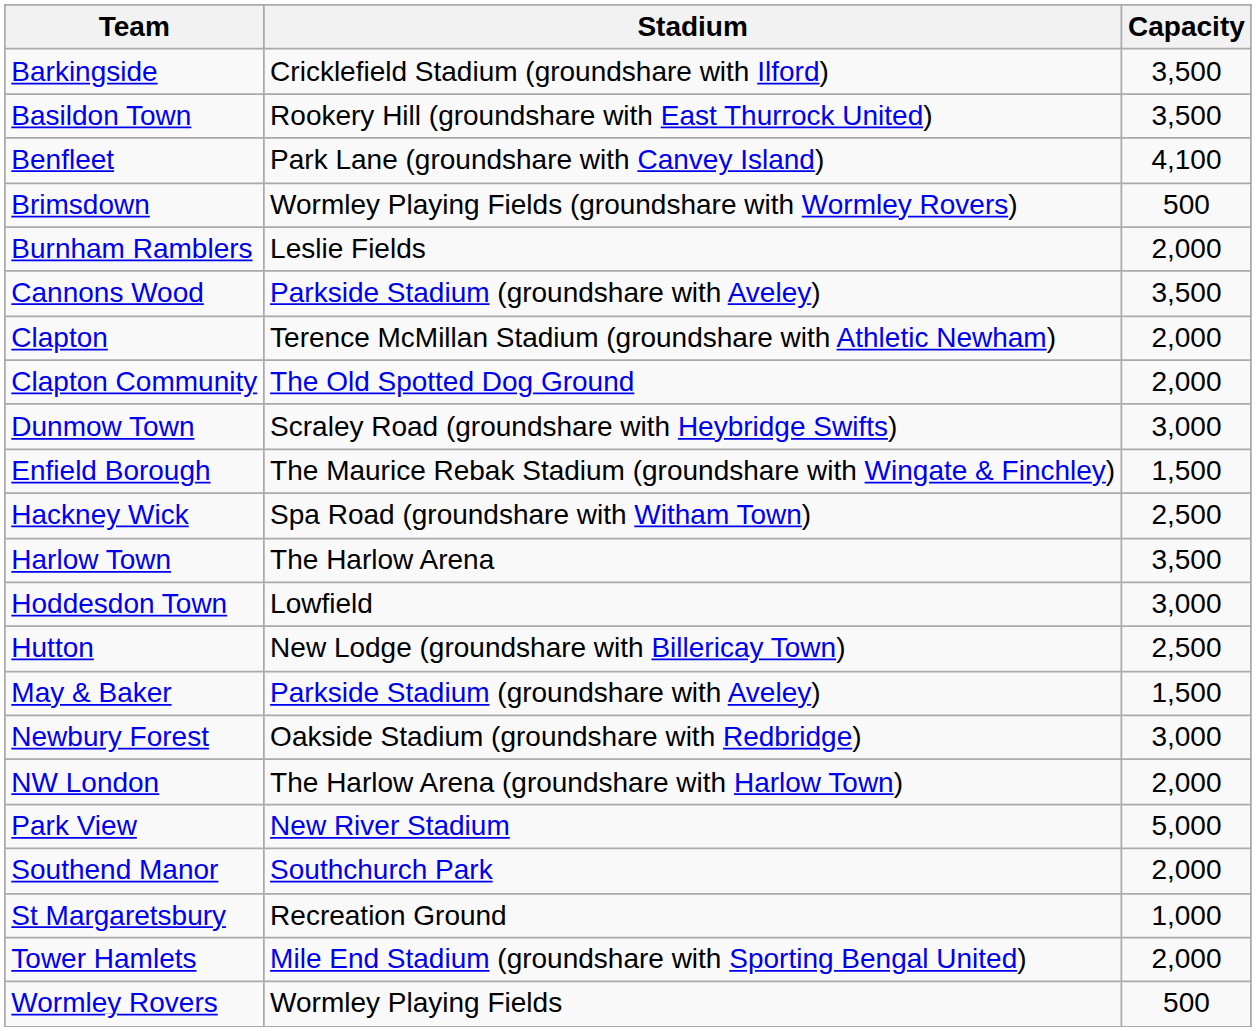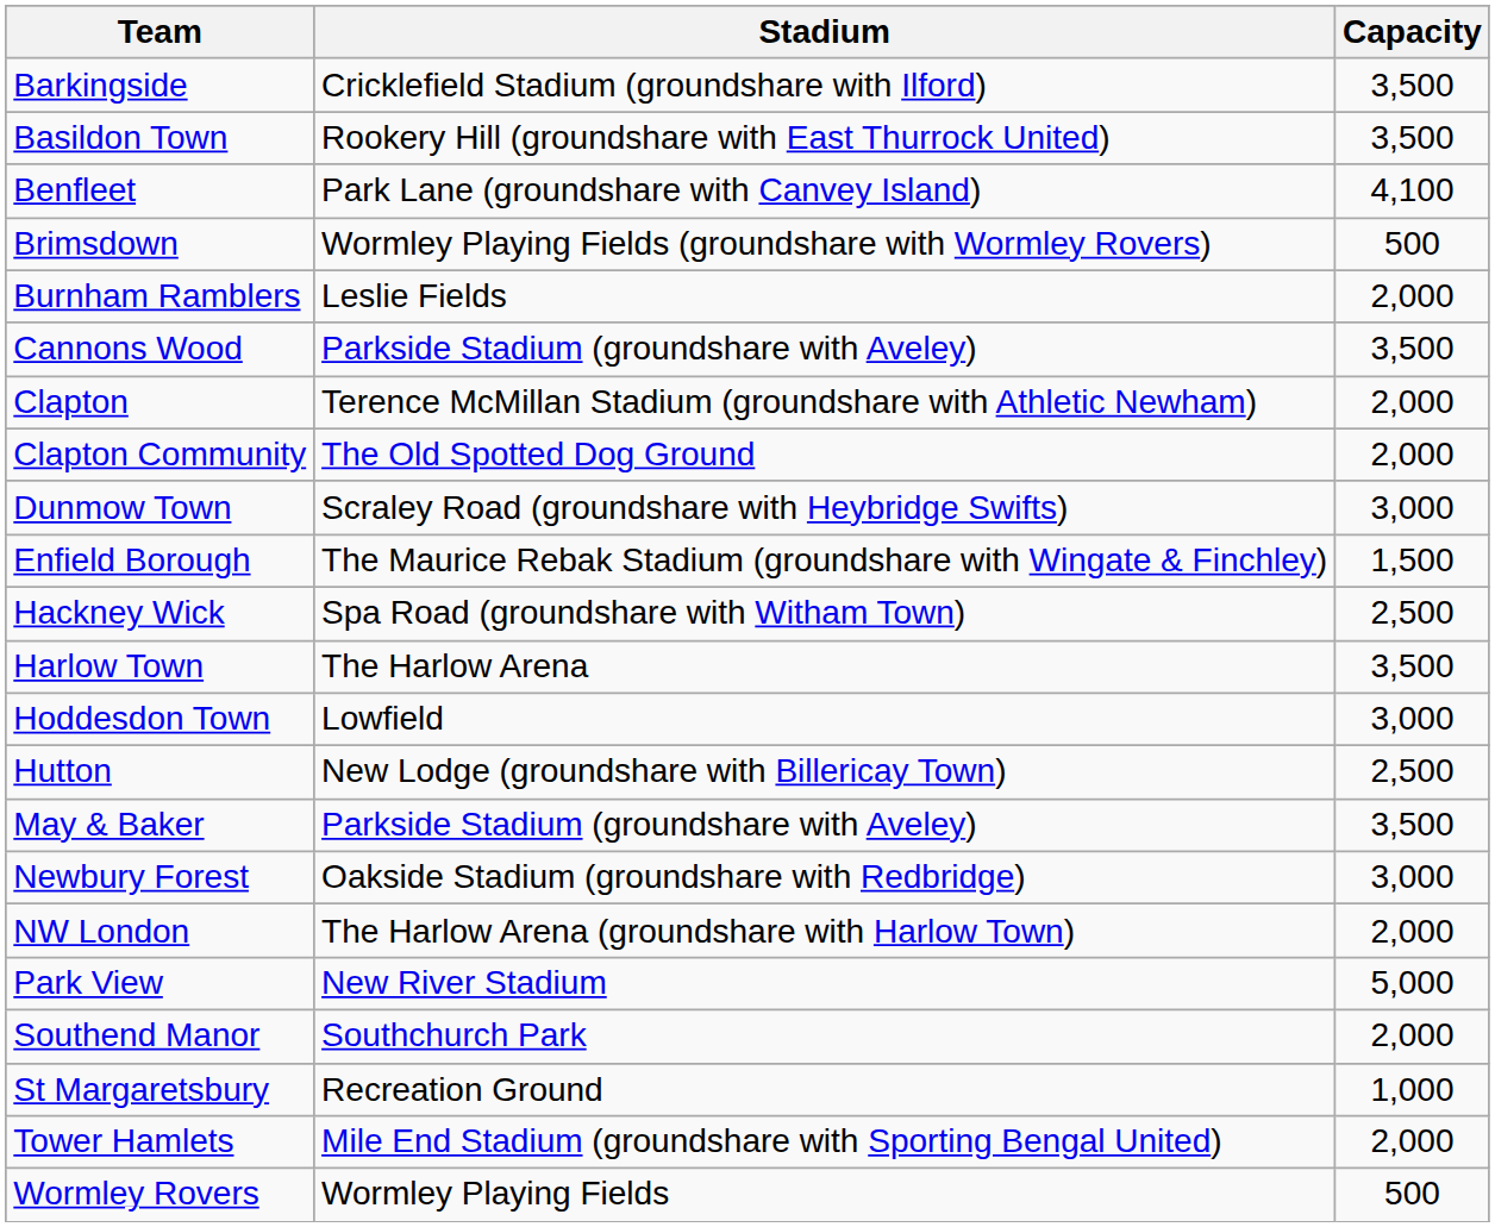 <table class="wikitable sortable">
 <tr>
 <th>Team</th>
 <th>Stadium</th>
 <th>Capacity</th>
 </tr>
 <tr>
 <td><a href='#'>Barkingside</a></td>
 <td>Cricklefield Stadium (groundshare with <a href='#'>Ilford</a>)</td>
 <td align="center">3,500</td>
 </tr>
 <tr>
 <td><a href='#'>Basildon Town</a></td>
 <td>Rookery Hill (groundshare with <a href='#'>East Thurrock United</a>)</td>
 <td align="center">3,500</td>
 </tr>
 <tr>
 <td><a href='#'>Benfleet</a></td>
 <td>Park Lane (groundshare with <a href='#'>Canvey Island</a>)</td>
 <td align="center">4,100</td>
 </tr>
 <tr>
 <td><a href='#'>Brimsdown</a></td>
 <td>Wormley Playing Fields (groundshare with <a href='#'>Wormley Rovers</a>)</td>
 <td align="center">500</td>
 </tr>
 <tr>
 <td><a href='#'>Burnham Ramblers</a></td>
 <td>Leslie Fields</td>
 <td align="center">2,000</td>
 </tr>
 <tr>
 <td><a href='#'>Cannons Wood</a></td>
 <td><a href='#'>Parkside Stadium</a> (groundshare with <a href='#'>Aveley</a>)</td>
 <td align="center">3,500</td>
 </tr>
 <tr>
 <td><a href='#'>Clapton</a></td>
 <td>Terence McMillan Stadium (groundshare with <a href='#'>Athletic Newham</a>)</td>
 <td align="center">2,000</td>
 </tr>
 <tr>
 <td><a href='#'>Clapton Community</a></td>
 <td><a href='#'>The Old Spotted Dog Ground</a></td>
 <td align="center">2,000</td>
 </tr>
 <tr>
 <td><a href='#'>Dunmow Town</a></td>
 <td>Scraley Road (groundshare with <a href='#'>Heybridge Swifts</a>)</td>
 <td style="text-align:center;">3,000</td>
 </tr>
 <tr>
 <td><a href='#'>Enfield Borough</a></td>
 <td>The Maurice Rebak Stadium (groundshare with <a href='#'>Wingate & Finchley</a>)</td>
 <td align="center">1,500</td>
 </tr>
 <tr>
 <td><a href='#'>Hackney Wick</a></td>
 <td>Spa Road (groundshare with <a href='#'>Witham Town</a>)</td>
 <td align="center">2,500</td>
 </tr>
 <tr>
 <td><a href='#'>Harlow Town</a></td>
 <td>The Harlow Arena</td>
 <td align="center">3,500</td>
 </tr>
 <tr>
 <td><a href='#'>Hoddesdon Town</a></td>
 <td>Lowfield</td>
 <td align="center">3,000</td>
 </tr>
 <tr>
 <td><a href='#'>Hutton</a></td>
 <td>New Lodge (groundshare with <a href='#'>Billericay Town</a>)</td>
 <td style="text-align:center;">2,500</td>
 </tr>
 <tr>
 <td><a href='#'>May & Baker</a></td>
 <td><a href='#'>Parkside Stadium</a> (groundshare with <a href='#'>Aveley</a>)</td>
-<td align="center">1,500</td>
+<td align="center">3,500</td>
 </tr>
 <tr>
 <td><a href='#'>Newbury Forest</a></td>
 <td>Oakside Stadium (groundshare with <a href='#'>Redbridge</a>)</td>
 <td align="center">3,000</td>
 </tr>
 <tr>
 <td><a href='#'>NW London</a></td>
 <td>The Harlow Arena (groundshare with <a href='#'>Harlow Town</a>)</td>
 <td align="center">2,000</td>
 </tr>
 <tr>
 <td><a href='#'>Park View</a></td>
 <td><a href='#'>New River Stadium</a></td>
 <td align="center">5,000</td>
 </tr>
 <tr>
 <td><a href='#'>Southend Manor</a></td>
 <td><a href='#'>Southchurch Park</a></td>
 <td align="center">2,000</td>
 </tr>
 <tr>
 <td><a href='#'>St Margaretsbury</a></td>
 <td>Recreation Ground</td>
 <td align="center">1,000</td>
 </tr>
 <tr>
 <td><a href='#'>Tower Hamlets</a></td>
 <td><a href='#'>Mile End Stadium</a> (groundshare with <a href='#'>Sporting Bengal United</a>)</td>
 <td align="center">2,000</td>
 </tr>
 <tr>
 <td><a href='#'>Wormley Rovers</a></td>
 <td>Wormley Playing Fields</td>
 <td align="center">500</td>
 </tr>
 </table>
